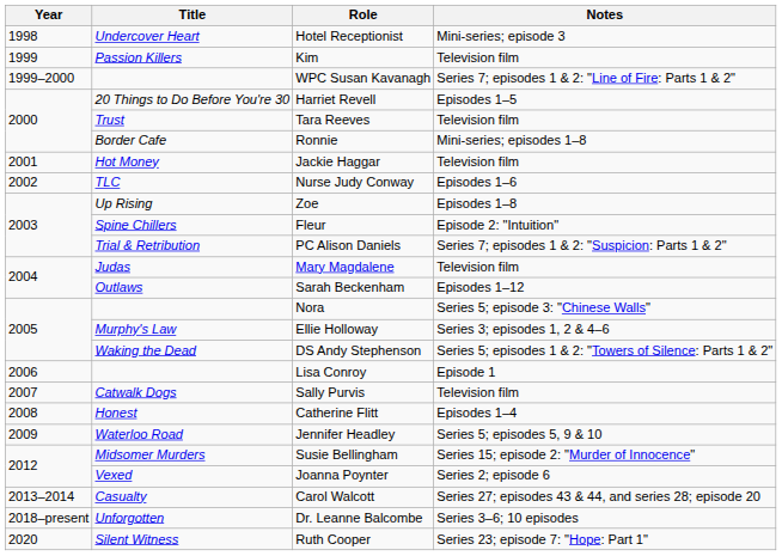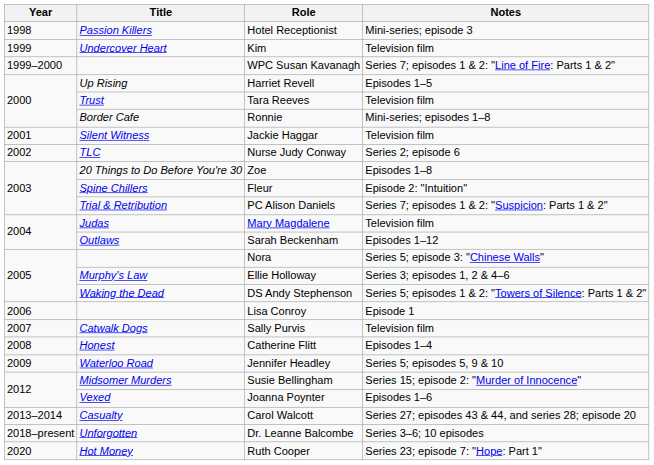 <table class="wikitable sortable">
 <tr>
 <th>Year</th>
 <th>Title</th>
 <th>Role</th>
 <th class=unsortable>Notes</th>
 </tr>
 <tr>
 <td>1998</td>
-<td><em><a href='#'>Undercover Heart</a></em></td>
+<td><em><a href='#'>Passion Killers</a></em></td>
 <td>Hotel Receptionist</td>
 <td>Mini-series; episode 3</td>
 </tr>
 <tr>
 <td>1999</td>
-<td><em><a href='#'>Passion Killers</a></em></td>
+<td><em><a href='#'>Undercover Heart</a></em></td>
 <td>Kim</td>
 <td>Television film</td>
 </tr>
 <tr>
 <td>1999–2000</td>
 <td><em></em></td>
 <td>WPC Susan Kavanagh</td>
 <td>Series 7; episodes 1 & 2: "<a href='#'>Line of Fire</a>: Parts 1 & 2"</td>
 </tr>
 <tr>
 <td rowspan=3>2000</td>
-<td><em>20 Things to Do Before You're 30</em></td>
+<td><em>Up Rising</em></td>
 <td>Harriet Revell</td>
 <td>Episodes 1–5</td>
 </tr>
 <tr>
 <td><em><a href='#'>Trust</a></em></td>
 <td>Tara Reeves</td>
 <td>Television film</td>
 </tr>
 <tr>
 <td><em>Border Cafe</em></td>
 <td>Ronnie</td>
 <td>Mini-series; episodes 1–8</td>
 </tr>
 <tr>
 <td>2001</td>
-<td><em><a href='#'>Hot Money</a></em></td>
+<td><em><a href='#'>Silent Witness</a></em></td>
 <td>Jackie Haggar</td>
 <td>Television film</td>
 </tr>
 <tr>
 <td>2002</td>
 <td><em><a href='#'>TLC</a></em></td>
 <td>Nurse Judy Conway</td>
-<td>Episodes 1–6</td>
+<td>Series 2; episode 6</td>
 </tr>
 <tr>
 <td rowspan=3>2003</td>
-<td><em>Up Rising</em></td>
+<td><em>20 Things to Do Before You're 30</em></td>
 <td>Zoe</td>
 <td>Episodes 1–8</td>
 </tr>
 <tr>
 <td><em><a href='#'>Spine Chillers</a></em></td>
 <td>Fleur</td>
 <td>Episode 2: "Intuition"</td>
 </tr>
 <tr>
 <td><em><a href='#'>Trial & Retribution</a></em></td>
 <td>PC Alison Daniels</td>
 <td>Series 7; episodes 1 & 2: "<a href='#'>Suspicion</a>: Parts 1 & 2"</td>
 </tr>
 <tr>
 <td rowspan=2>2004</td>
 <td><em><a href='#'>Judas</a></em></td>
 <td><a href='#'>Mary Magdalene</a></td>
 <td>Television film</td>
 </tr>
 <tr>
 <td><em><a href='#'>Outlaws</a></em></td>
 <td>Sarah Beckenham</td>
 <td>Episodes 1–12</td>
 </tr>
 <tr>
 <td rowspan=3>2005</td>
 <td><em></em></td>
 <td>Nora</td>
 <td>Series 5; episode 3: "<a href='#'>Chinese Walls</a>"</td>
 </tr>
 <tr>
 <td><em><a href='#'>Murphy's Law</a></em></td>
 <td>Ellie Holloway</td>
 <td>Series 3; episodes 1, 2 & 4–6</td>
 </tr>
 <tr>
 <td><em><a href='#'>Waking the Dead</a></em></td>
 <td>DS Andy Stephenson</td>
 <td>Series 5; episodes 1 & 2: "<a href='#'>Towers of Silence</a>: Parts 1 & 2"</td>
 </tr>
 <tr>
 <td>2006</td>
 <td><em></em></td>
 <td>Lisa Conroy</td>
 <td>Episode 1</td>
 </tr>
 <tr>
 <td>2007</td>
 <td><em><a href='#'>Catwalk Dogs</a></em></td>
 <td>Sally Purvis</td>
 <td>Television film</td>
 </tr>
 <tr>
 <td>2008</td>
 <td><em><a href='#'>Honest</a></em></td>
 <td>Catherine Flitt</td>
 <td>Episodes 1–4</td>
 </tr>
 <tr>
 <td>2009</td>
 <td><em><a href='#'>Waterloo Road</a></em></td>
 <td>Jennifer Headley</td>
 <td>Series 5; episodes 5, 9 & 10</td>
 </tr>
 <tr>
 <td rowspan=2>2012</td>
 <td><em><a href='#'>Midsomer Murders</a></em></td>
 <td>Susie Bellingham</td>
 <td>Series 15; episode 2: "<a href='#'>Murder of Innocence</a>"</td>
 </tr>
 <tr>
 <td><em><a href='#'>Vexed</a></em></td>
 <td>Joanna Poynter</td>
-<td>Series 2; episode 6</td>
+<td>Episodes 1–6</td>
 </tr>
 <tr>
 <td>2013–2014</td>
 <td><em><a href='#'>Casualty</a></em></td>
 <td>Carol Walcott</td>
 <td>Series 27; episodes 43 & 44, and series 28; episode 20</td>
 </tr>
 <tr>
 <td>2018–present</td>
 <td><em><a href='#'>Unforgotten</a></em></td>
 <td>Dr. Leanne Balcombe</td>
 <td>Series 3–6; 10 episodes</td>
 </tr>
 <tr>
 <td>2020</td>
-<td><em><a href='#'>Silent Witness</a></em></td>
+<td><em><a href='#'>Hot Money</a></em></td>
 <td>Ruth Cooper</td>
 <td>Series 23; episode 7: "<a href='#'>Hope</a>: Part 1"</td>
 </tr>
 </table>
